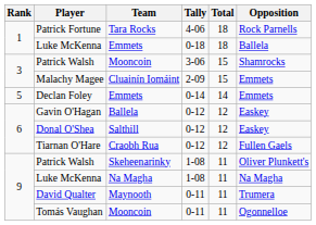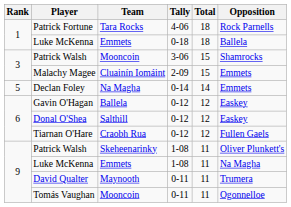 <table class="wikitable">
 <tr>
 <th>Rank</th>
 <th>Player</th>
 <th>Team</th>
 <th>Tally</th>
 <th>Total</th>
 <th>Opposition</th>
 </tr>
 <tr>
 <td rowspan=2 align=center>1</td>
 <td>Patrick Fortune</td>
 <td><a href='#'>Tara Rocks</a></td>
 <td align=center>4-06</td>
 <td align=center>18</td>
 <td><a href='#'>Rock Parnells</a></td>
 </tr>
 <tr>
 <td>Luke McKenna</td>
 <td><a href='#'>Emmets</a></td>
 <td align=center>0-18</td>
 <td align=center>18</td>
 <td><a href='#'>Ballela</a></td>
 </tr>
 <tr>
 <td rowspan=2 align=center>3</td>
 <td>Patrick Walsh</td>
 <td><a href='#'>Mooncoin</a></td>
 <td align=center>3-06</td>
 <td align=center>15</td>
 <td><a href='#'>Shamrocks</a></td>
 </tr>
 <tr>
 <td>Malachy Magee</td>
 <td><a href='#'>Cluainín Iomáint</a></td>
 <td align=center>2-09</td>
 <td align=center>15</td>
 <td><a href='#'>Emmets</a></td>
 </tr>
 <tr>
 <td rowspan=1 align=center>5</td>
 <td>Declan Foley</td>
-<td><a href='#'>Emmets</a></td>
+<td><a href='#'>Na Magha</a></td>
 <td align=center>0-14</td>
 <td align=center>14</td>
 <td><a href='#'>Emmets</a></td>
 </tr>
 <tr>
 <td rowspan=3 align=center>6</td>
 <td>Gavin O'Hagan</td>
 <td><a href='#'>Ballela</a></td>
 <td align=center>0-12</td>
 <td align=center>12</td>
 <td><a href='#'>Easkey</a></td>
 </tr>
 <tr>
 <td><a href='#'>Donal O'Shea</a></td>
 <td><a href='#'>Salthill</a></td>
 <td align=center>0-12</td>
 <td align=center>12</td>
 <td><a href='#'>Easkey</a></td>
 </tr>
 <tr>
 <td>Tiarnan O'Hare</td>
 <td><a href='#'>Craobh Rua</a></td>
 <td align=center>0-12</td>
 <td align=center>12</td>
 <td><a href='#'>Fullen Gaels</a></td>
 </tr>
 <tr>
 <td rowspan=4 align=center>9</td>
 <td>Patrick Walsh</td>
 <td><a href='#'>Skeheenarinky</a></td>
 <td align=center>1-08</td>
 <td align=center>11</td>
 <td><a href='#'>Oliver Plunkett's</a></td>
 </tr>
 <tr>
 <td>Luke McKenna</td>
-<td><a href='#'>Na Magha</a></td>
+<td><a href='#'>Emmets</a></td>
 <td align=center>1-08</td>
 <td align=center>11</td>
 <td><a href='#'>Na Magha</a></td>
 </tr>
 <tr>
 <td><a href='#'>David Qualter</a></td>
 <td><a href='#'>Maynooth</a></td>
 <td align=center>0-11</td>
 <td align=center>11</td>
 <td><a href='#'>Trumera</a></td>
 </tr>
 <tr>
 <td>Tomás Vaughan</td>
 <td><a href='#'>Mooncoin</a></td>
 <td align=center>0-11</td>
 <td align=center>11</td>
 <td><a href='#'>Ogonnelloe</a></td>
 </tr>
 </table>
